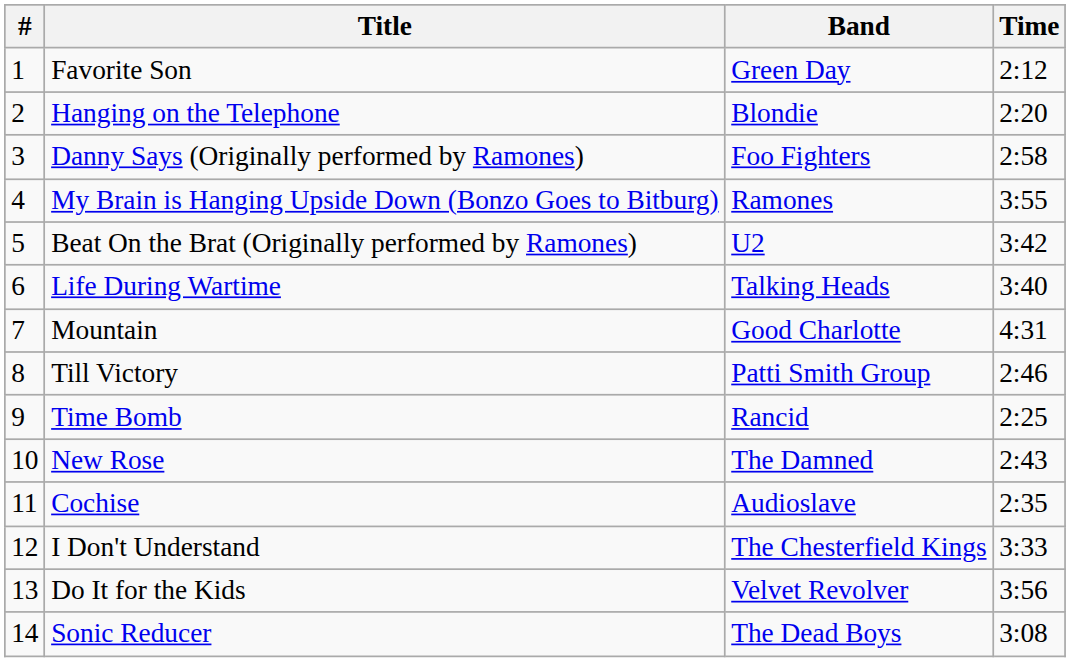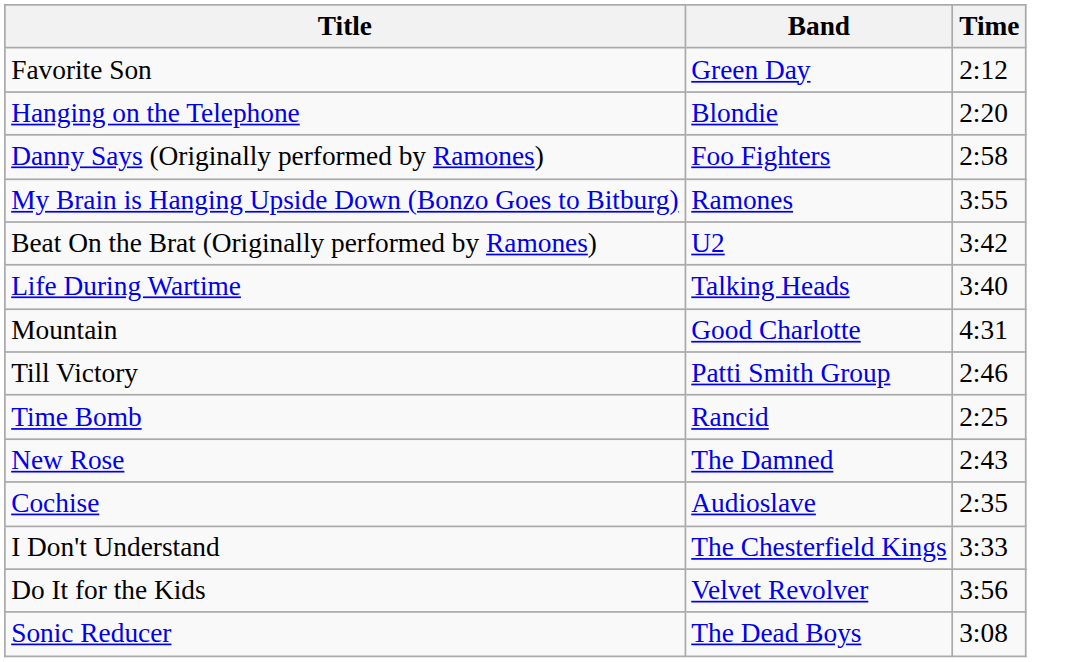 <table class="wikitable">
 <tr>
-<th>#</th>
 <th>Title</th>
 <th>Band</th>
 <th>Time</th>
 </tr>
 <tr>
-<td>1</td>
 <td>Favorite Son</td>
 <td><a href='#'>Green Day</a></td>
 <td>2:12</td>
 </tr>
 <tr>
-<td>2</td>
 <td><a href='#'>Hanging on the Telephone</a></td>
 <td><a href='#'>Blondie</a></td>
 <td>2:20</td>
 </tr>
 <tr>
-<td>3</td>
 <td><a href='#'>Danny Says</a> (Originally performed by <a href='#'>Ramones</a>)</td>
 <td><a href='#'>Foo Fighters</a></td>
 <td>2:58</td>
 </tr>
 <tr>
-<td>4</td>
 <td><a href='#'>My Brain is Hanging Upside Down (Bonzo Goes to Bitburg)</a></td>
 <td><a href='#'>Ramones</a></td>
 <td>3:55</td>
 </tr>
 <tr>
-<td>5</td>
 <td>Beat On the Brat (Originally performed by <a href='#'>Ramones</a>)</td>
 <td><a href='#'>U2</a></td>
 <td>3:42</td>
 </tr>
 <tr>
-<td>6</td>
 <td><a href='#'>Life During Wartime</a></td>
 <td><a href='#'>Talking Heads</a></td>
 <td>3:40</td>
 </tr>
 <tr>
-<td>7</td>
 <td>Mountain</td>
 <td><a href='#'>Good Charlotte</a></td>
 <td>4:31</td>
 </tr>
 <tr>
-<td>8</td>
 <td>Till Victory</td>
 <td><a href='#'>Patti Smith Group</a></td>
 <td>2:46</td>
 </tr>
 <tr>
-<td>9</td>
 <td><a href='#'>Time Bomb</a></td>
 <td><a href='#'>Rancid</a></td>
 <td>2:25</td>
 </tr>
 <tr>
-<td>10</td>
 <td><a href='#'>New Rose</a></td>
 <td><a href='#'>The Damned</a></td>
 <td>2:43</td>
 </tr>
 <tr>
-<td>11</td>
 <td><a href='#'>Cochise</a></td>
 <td><a href='#'>Audioslave</a></td>
 <td>2:35</td>
 </tr>
 <tr>
-<td>12</td>
 <td>I Don't Understand</td>
 <td><a href='#'>The Chesterfield Kings</a></td>
 <td>3:33</td>
 </tr>
 <tr>
-<td>13</td>
 <td>Do It for the Kids</td>
 <td><a href='#'>Velvet Revolver</a></td>
 <td>3:56</td>
 </tr>
 <tr>
-<td>14</td>
 <td><a href='#'>Sonic Reducer</a></td>
 <td><a href='#'>The Dead Boys</a></td>
 <td>3:08</td>
 </tr>
 </table>
